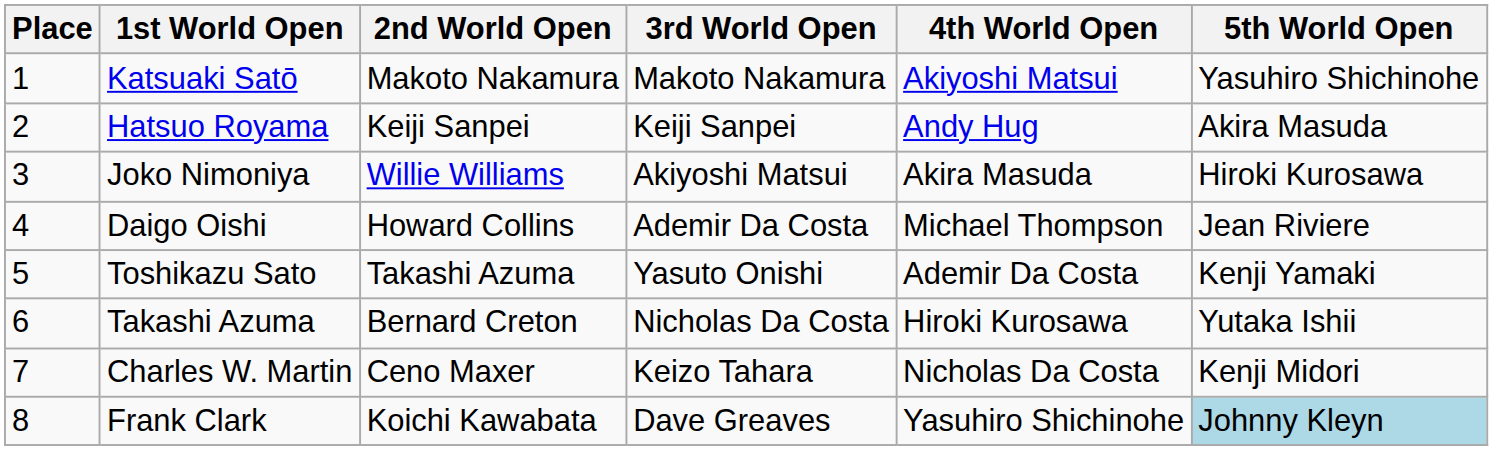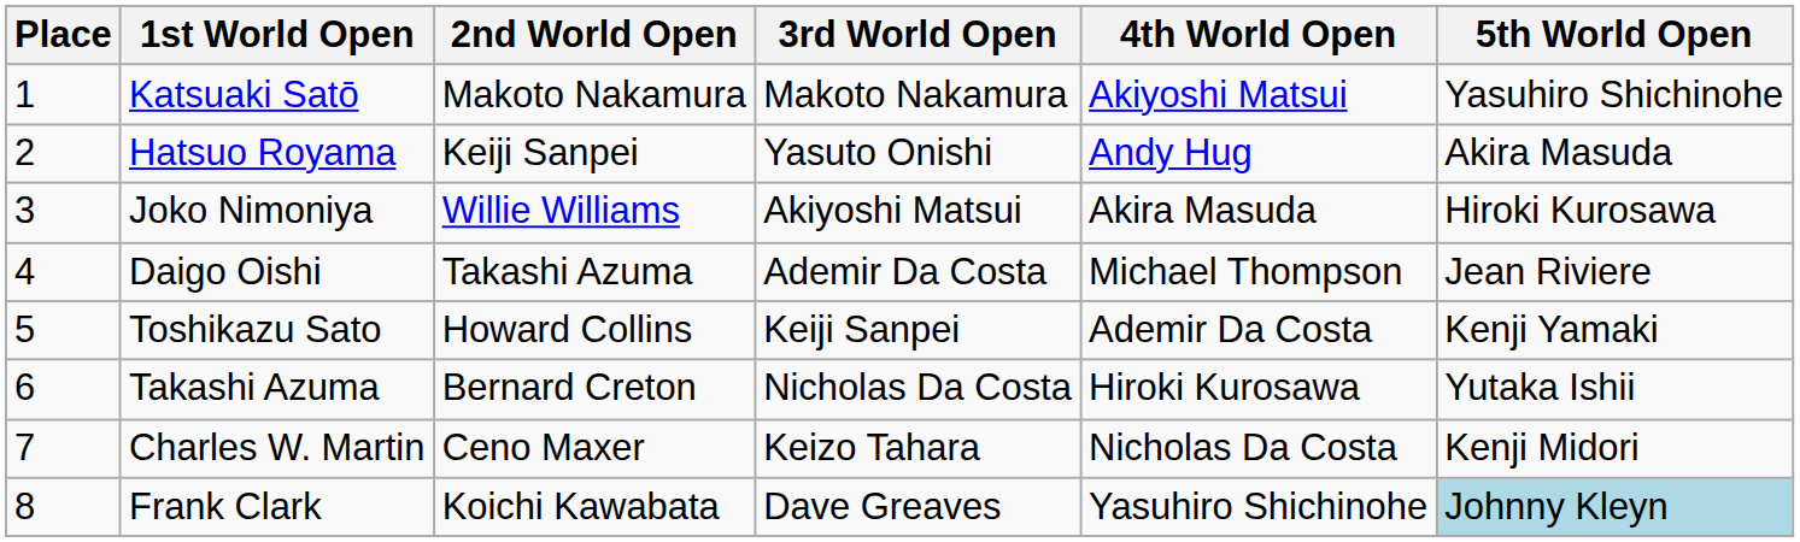 <table class="wikitable">
 <tr>
 <th>Place</th>
 <th>1st World Open</th>
 <th>2nd World Open</th>
 <th>3rd World Open</th>
 <th>4th World Open</th>
 <th>5th World Open</th>
 </tr>
 <tr>
 <td>1</td>
 <td><a href='#'>Katsuaki Satō</a> </td>
 <td>Makoto Nakamura</td>
 <td>Makoto Nakamura </td>
 <td><a href='#'>Akiyoshi Matsui</a> </td>
 <td>Yasuhiro Shichinohe </td>
 </tr>
 <tr>
 <td>2</td>
 <td><a href='#'>Hatsuo Royama</a> </td>
 <td>Keiji Sanpei </td>
-<td>Keiji Sanpei </td>
+<td>Yasuto Onishi </td>
 <td><a href='#'>Andy Hug</a> </td>
 <td>Akira Masuda </td>
 </tr>
 <tr>
 <td>3</td>
 <td>Joko Nimoniya </td>
 <td><a href='#'>Willie Williams</a> </td>
 <td>Akiyoshi Matsui </td>
 <td>Akira Masuda</td>
 <td>Hiroki Kurosawa</td>
 </tr>
 <tr>
 <td>4</td>
 <td>Daigo Oishi </td>
-<td>Howard Collins </td>
+<td>Takashi Azuma </td>
 <td>Ademir Da Costa </td>
 <td>Michael Thompson </td>
 <td>Jean Riviere</td>
 </tr>
 <tr>
 <td>5</td>
 <td>Toshikazu Sato </td>
-<td>Takashi Azuma </td>
-<td>Yasuto Onishi </td>
+<td>Howard Collins </td>
+<td>Keiji Sanpei </td>
 <td>Ademir Da Costa </td>
 <td>Kenji Yamaki </td>
 </tr>
 <tr>
 <td>6</td>
 <td>Takashi Azuma </td>
 <td>Bernard Creton </td>
 <td>Nicholas Da Costa </td>
 <td>Hiroki Kurosawa</td>
 <td>Yutaka Ishii</td>
 </tr>
 <tr>
 <td>7</td>
 <td>Charles W. Martin </td>
 <td>Ceno Maxer </td>
 <td>Keizo Tahara </td>
 <td>Nicholas Da Costa </td>
 <td>Kenji Midori </td>
 </tr>
 <tr>
 <td>8</td>
 <td>Frank Clark </td>
 <td>Koichi Kawabata </td>
 <td>Dave Greaves </td>
 <td>Yasuhiro Shichinohe </td>
 <td style="background: lightblue;">Johnny Kleyn </td>
 </tr>
 </table>
